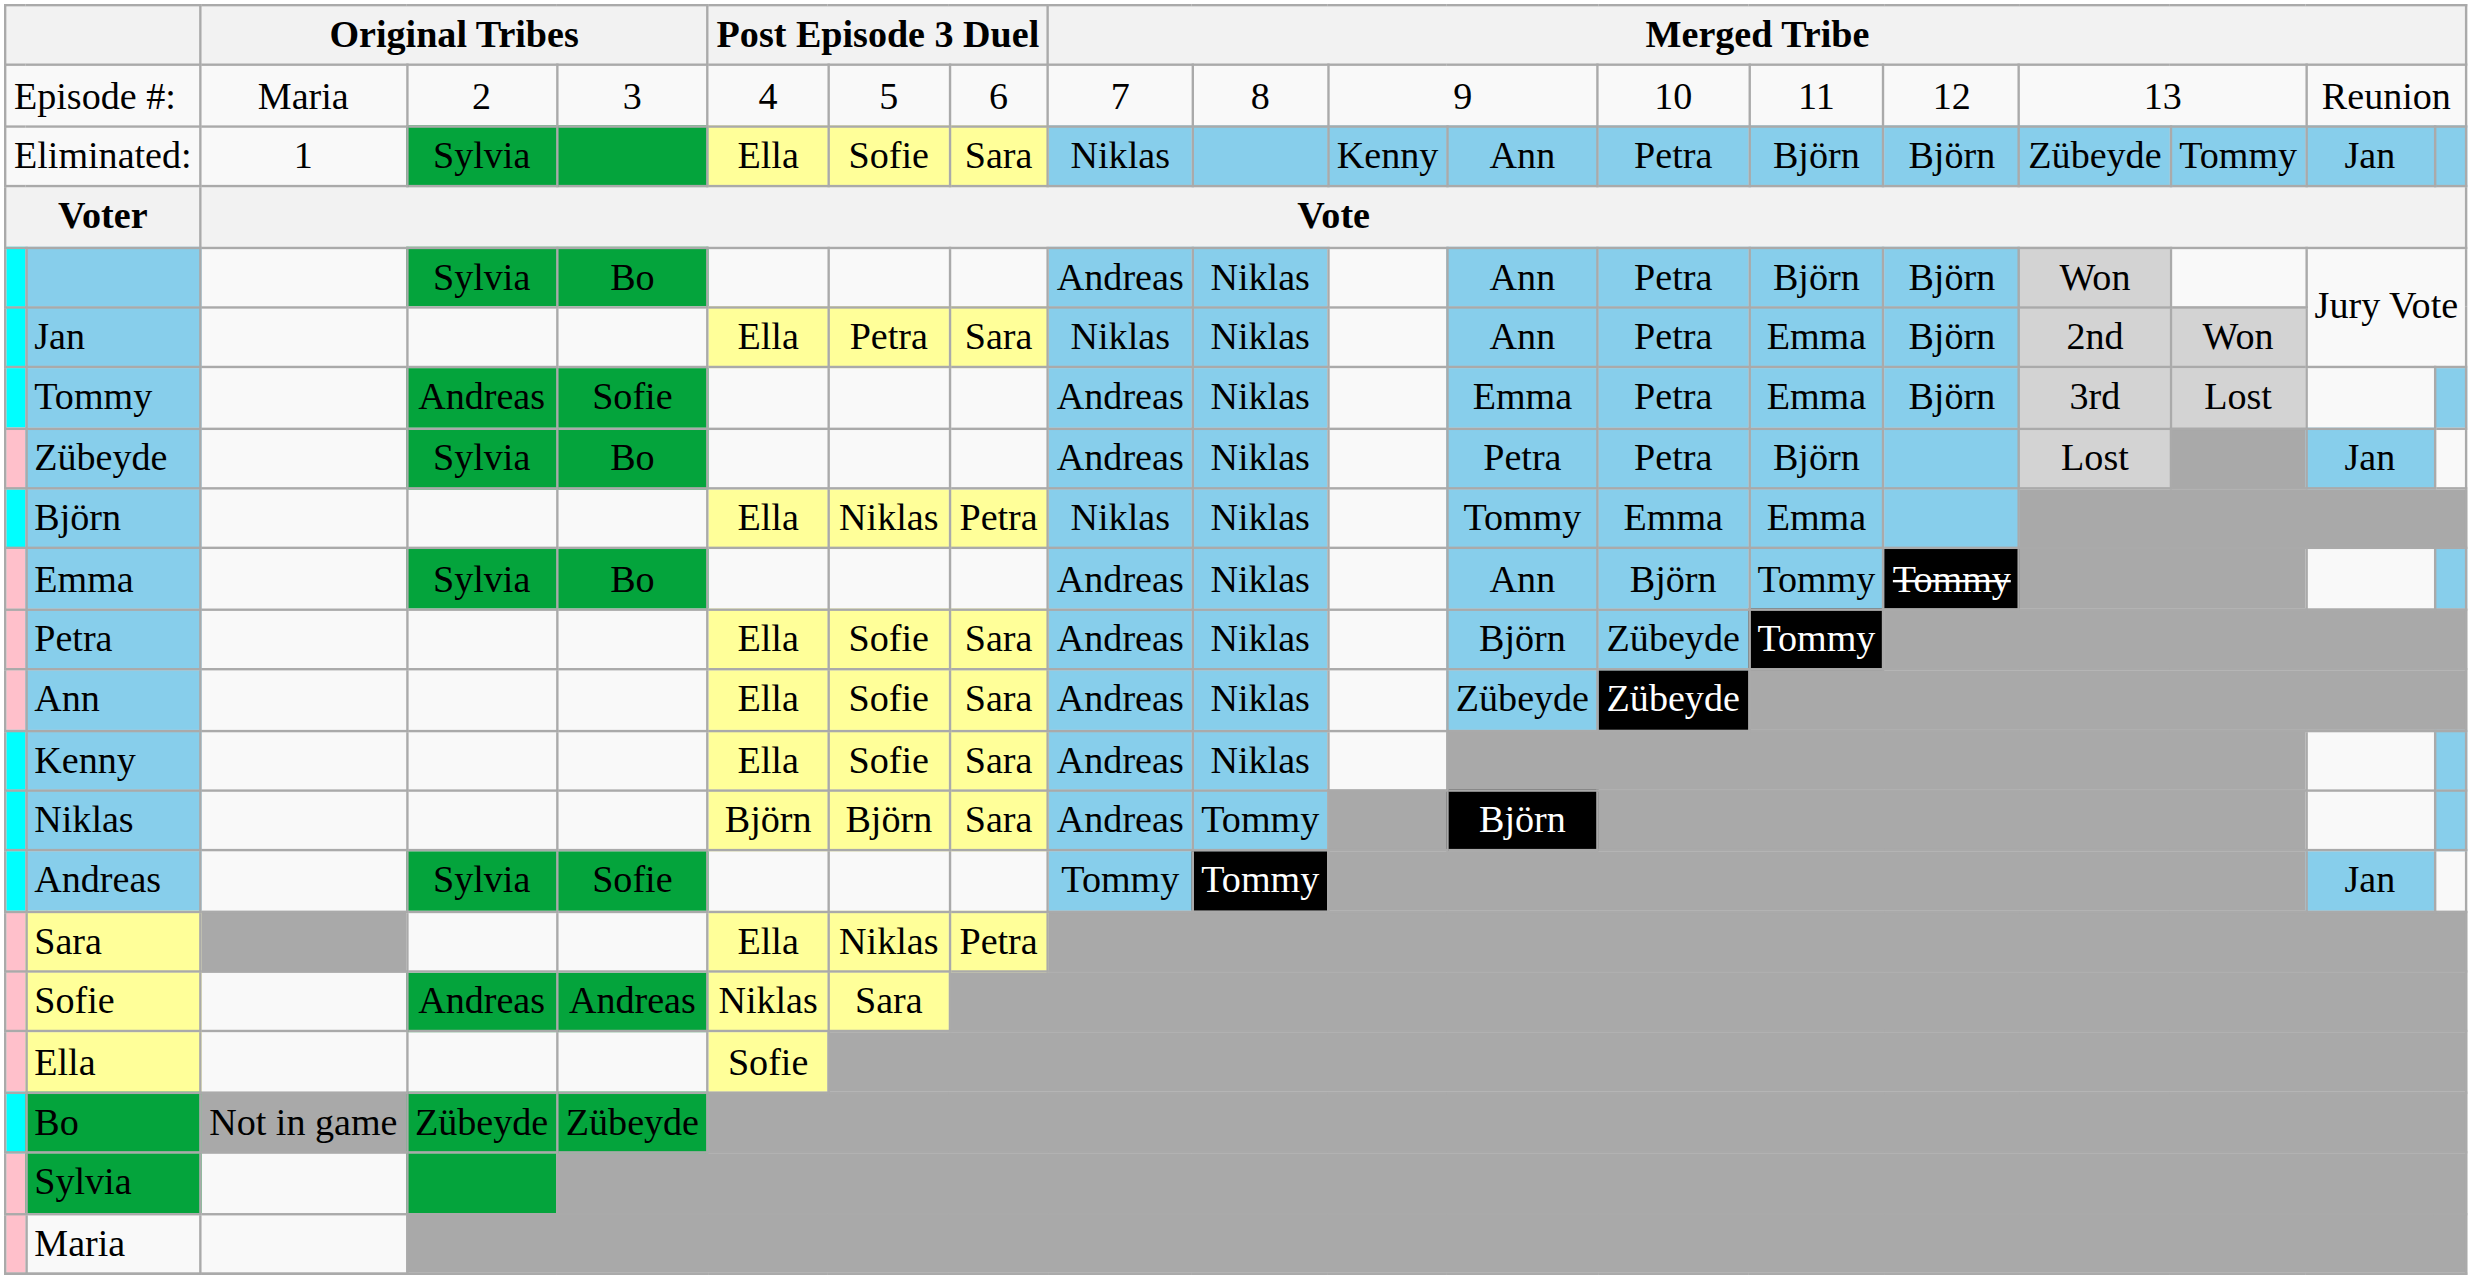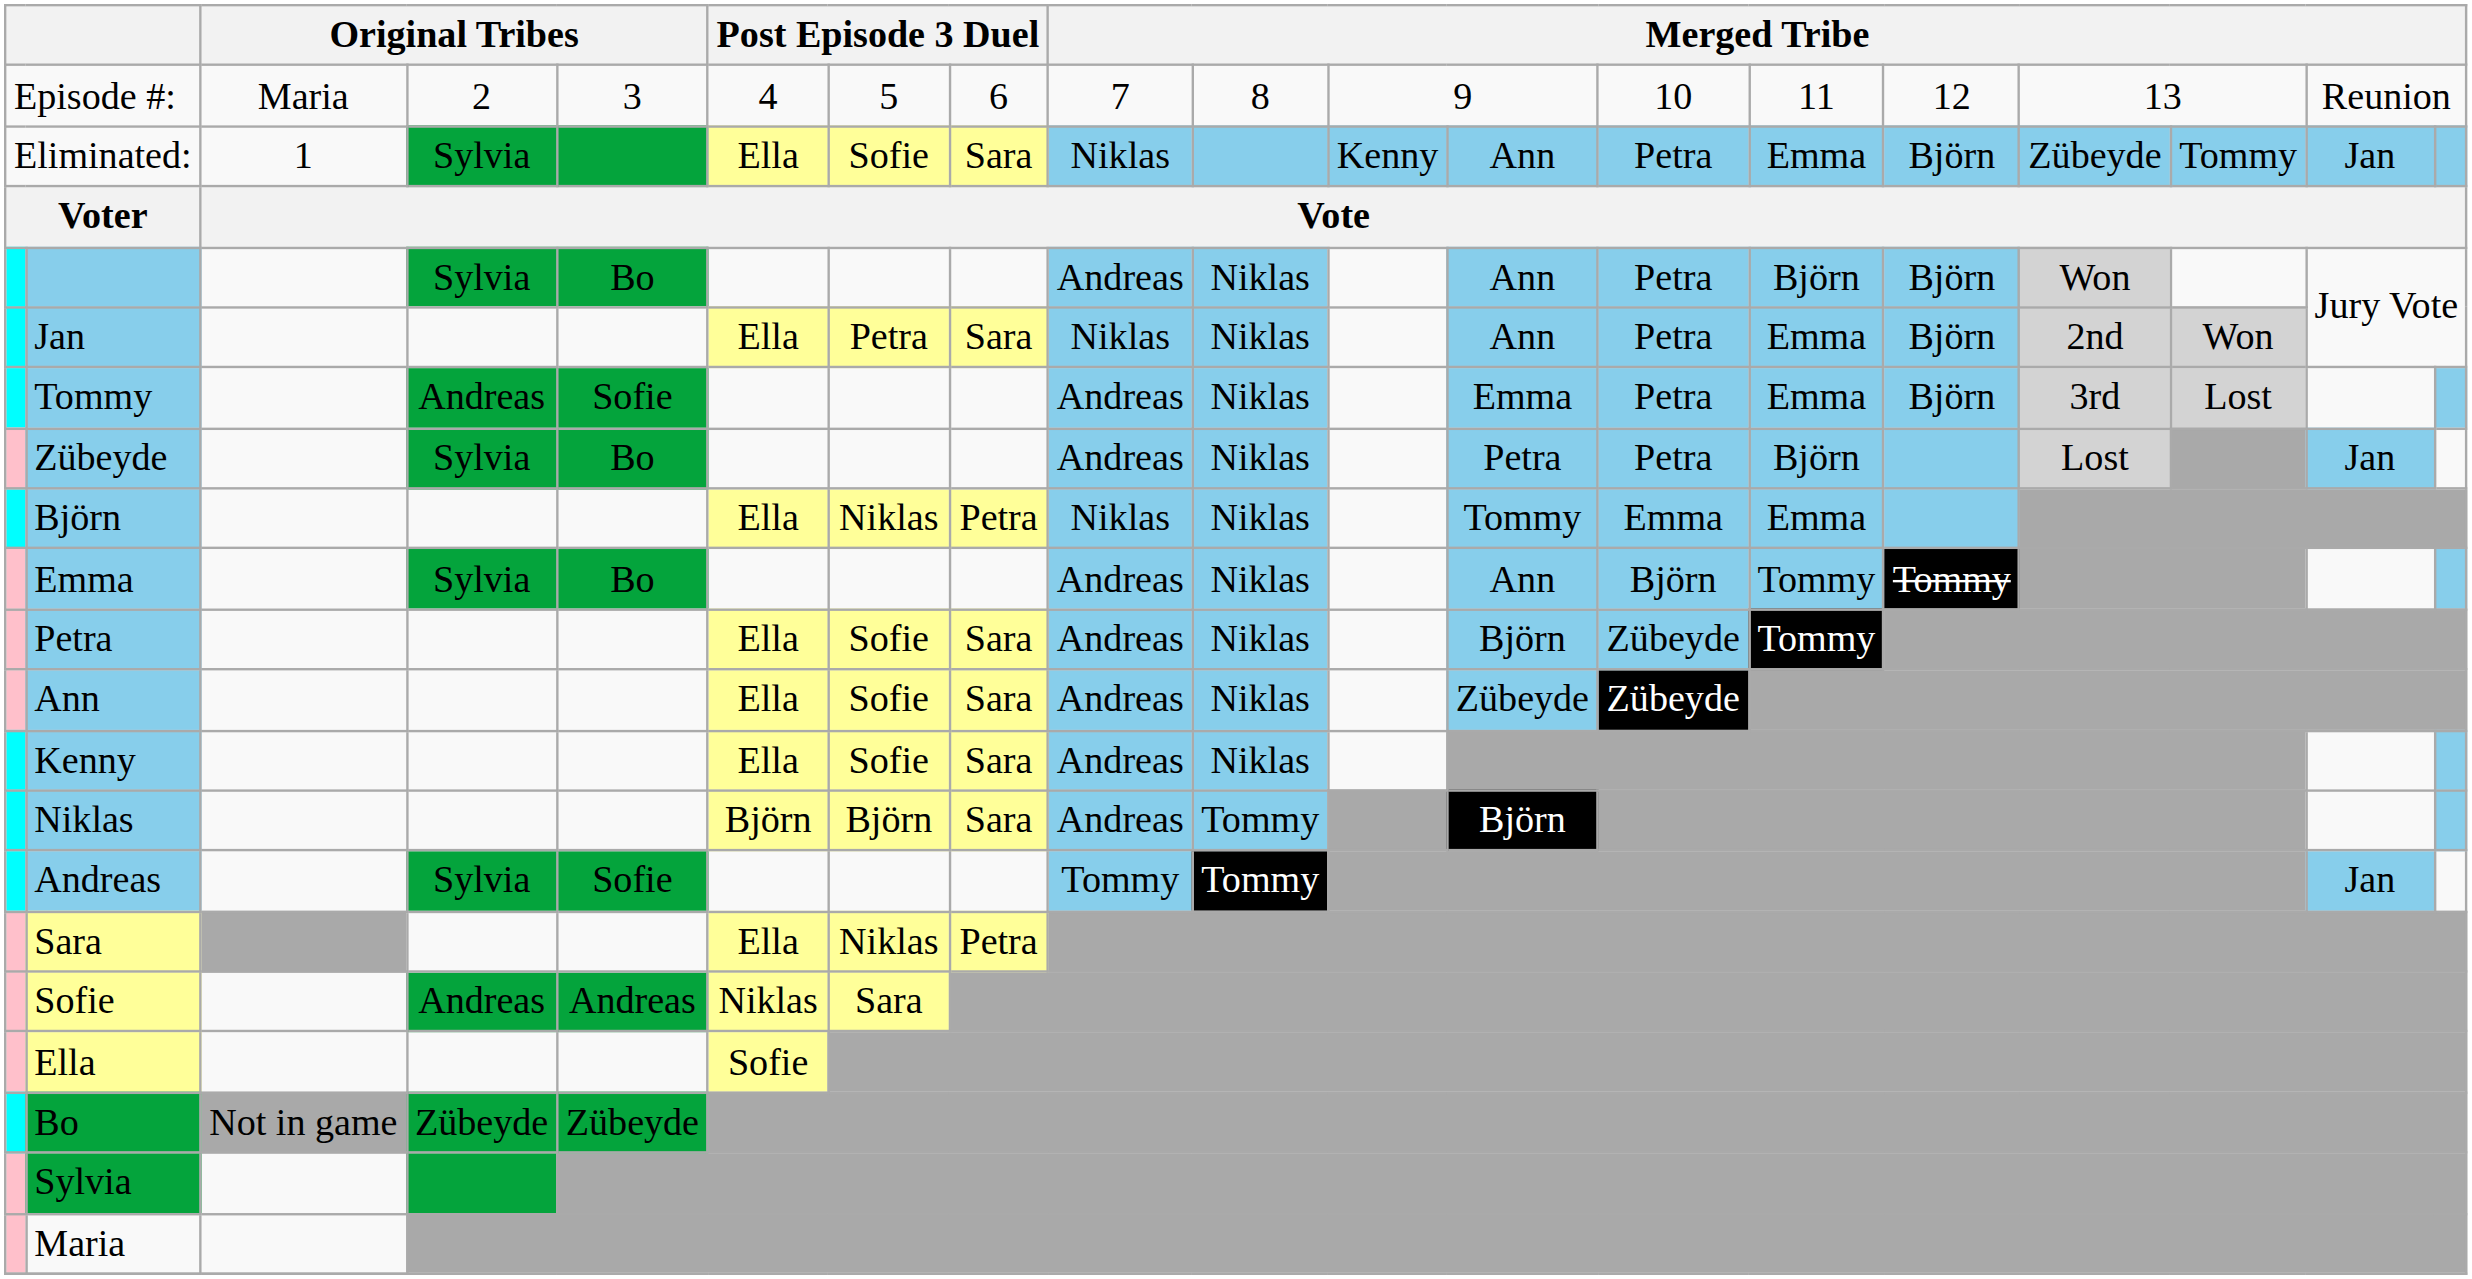 <table class="wikitable" style="text-align:center">
 <tr>
 <th colspan=2></th>
 <th colspan=3>Original Tribes</th>
 <th colspan=3>Post Episode 3 Duel</th>
 <th colspan=11>Merged Tribe</th>
 </tr>
 <tr>
 <td colspan=2 style="text-align:left">Episode #:</td>
 <td>Maria<br></td>
 <td>2</td>
 <td>3</td>
 <td>4</td>
 <td>5</td>
 <td colspan=1>6</td>
 <td>7</td>
 <td>8</td>
 <td colspan=2>9</td>
 <td>10</td>
 <td>11</td>
 <td>12</td>
 <td colspan=2>13</td>
 <td colspan=2>Reunion</td>
 </tr>
 <tr>
 <td colspan=2 style="text-align:left">Eliminated:</td>
 <td>1</td>
 <td style="background:#04a43c">Sylvia<br></td>
 <td style="background:#04a43c"><br></td>
 <td style="background:#FFFF99">Ella<br></td>
 <td style="background:#FFFF99">Sofie<br></td>
 <td style="background:#FFFF99">Sara<br></td>
 <td style="background:skyblue">Niklas</td>
 <td style="background:skyblue"><br></td>
 <td style="background:skyblue">Kenny<br></td>
 <td style="background:skyblue">Ann<br></td>
 <td style="background:skyblue">Petra<br></td>
-<td style="background:skyblue">Björn</td>
+<td style="background:skyblue">Emma<br></td>
 <td style="background:skyblue">Björn<br></td>
 <td style="background:skyblue">Zübeyde<br></td>
 <td style="background:skyblue">Tommy<br></td>
 <td style="background:skyblue">Jan<br></td>
 <td style="background:skyblue"><br></td>
 </tr>
 <tr>
 <th colspan=2>Voter</th>
 <th colspan=17>Vote</th>
 </tr>
 <tr>
 <td style="background:cyan"></td>
 <td style="text-align:left; background:skyblue"></td>
 <td></td>
 <td style="background:#04a43c">Sylvia</td>
 <td style="background:#04a43c">Bo</td>
 <td></td>
 <td></td>
 <td></td>
 <td style="background:skyblue">Andreas</td>
 <td style="background:skyblue">Niklas</td>
 <td></td>
 <td style="background:skyblue">Ann</td>
 <td style="background:skyblue">Petra</td>
 <td style="background:skyblue">Björn</td>
 <td style="background:skyblue">Björn</td>
 <td bgcolor="lightgray">Won</td>
 <td></td>
 <td colspan=2 rowspan=2>Jury Vote</td>
 </tr>
 <tr>
 <td style="background:cyan"></td>
 <td style="text-align:left; background:skyblue">Jan</td>
 <td></td>
 <td></td>
 <td></td>
 <td style="background:#FFFF99">Ella</td>
 <td style="background:#FFFF99">Petra</td>
 <td style="background:#FFFF99">Sara</td>
 <td style="background:skyblue">Niklas</td>
 <td style="background:skyblue">Niklas</td>
 <td></td>
 <td style="background:skyblue">Ann</td>
 <td style="background:skyblue">Petra</td>
 <td style="background:skyblue">Emma</td>
 <td style="background:skyblue">Björn</td>
 <td bgcolor="lightgray">2nd</td>
 <td bgcolor="lightgray">Won</td>
 </tr>
 <tr>
 <td style="background:cyan"></td>
 <td style="text-align:left; background:skyblue">Tommy</td>
 <td></td>
 <td style="background:#04a43c">Andreas</td>
 <td style="background:#04a43c">Sofie</td>
 <td></td>
 <td></td>
 <td></td>
 <td style="background:skyblue">Andreas</td>
 <td style="background:skyblue">Niklas</td>
 <td></td>
 <td style="background:skyblue">Emma</td>
 <td style="background:skyblue">Petra</td>
 <td style="background:skyblue">Emma</td>
 <td style="background:skyblue">Björn</td>
 <td bgcolor="lightgray">3rd</td>
 <td bgcolor="lightgray">Lost</td>
 <td></td>
 <td style="background:skyblue"></td>
 </tr>
 <tr>
 <td style="background:pink"></td>
 <td style="text-align:left; background:skyblue">Zübeyde</td>
 <td></td>
 <td style="background:#04a43c">Sylvia</td>
 <td style="background:#04a43c">Bo</td>
 <td></td>
 <td></td>
 <td></td>
 <td style="background:skyblue">Andreas</td>
 <td style="background:skyblue">Niklas</td>
 <td></td>
 <td style="background:skyblue">Petra</td>
 <td style="background:skyblue">Petra</td>
 <td style="background:skyblue">Björn</td>
 <td style="background:skyblue"></td>
 <td bgcolor="lightgray">Lost</td>
 <td bgcolor="darkgray"></td>
 <td style="background:skyblue">Jan</td>
 <td></td>
 </tr>
 <tr>
 <td style="background:cyan"></td>
 <td style="text-align:left; background:skyblue">Björn</td>
 <td></td>
 <td></td>
 <td></td>
 <td style="background:#FFFF99">Ella</td>
 <td style="background:#FFFF99">Niklas</td>
 <td style="background:#FFFF99">Petra</td>
 <td style="background:skyblue">Niklas</td>
 <td style="background:skyblue">Niklas</td>
 <td></td>
 <td style="background:skyblue">Tommy</td>
 <td style="background:skyblue">Emma</td>
 <td style="background:skyblue">Emma</td>
 <td style="background:skyblue"></td>
 <td style="background:darkgray" colspan=4></td>
 </tr>
 <tr>
 <td style="background:pink"></td>
 <td style="text-align:left; background:skyblue">Emma</td>
 <td></td>
 <td style="background:#04a43c">Sylvia</td>
 <td style="background:#04a43c">Bo</td>
 <td></td>
 <td></td>
 <td></td>
 <td style="background:skyblue">Andreas</td>
 <td style="background:skyblue">Niklas</td>
 <td></td>
 <td style="background:skyblue">Ann</td>
 <td style="background:skyblue">Björn</td>
 <td style="background:skyblue">Tommy</td>
 <td style="background:black; color:white"><s>Tommy</s></td>
 <td style="background:darkgray" colspan=2></td>
 <td></td>
 <td style="background:skyblue"></td>
 </tr>
 <tr>
 <td style="background:pink"></td>
 <td style="text-align:left; background:skyblue">Petra</td>
 <td></td>
 <td></td>
 <td></td>
 <td style="background:#FFFF99">Ella</td>
 <td style="background:#FFFF99">Sofie</td>
 <td style="background:#FFFF99">Sara</td>
 <td style="background:skyblue">Andreas</td>
 <td style="background:skyblue">Niklas</td>
 <td></td>
 <td style="background:skyblue">Björn</td>
 <td style="background:skyblue">Zübeyde</td>
 <td style="background:black; color:white;">Tommy</td>
 <td style="background:darkgray" colspan=5></td>
 </tr>
 <tr>
 <td style="background:pink"></td>
 <td style="text-align:left; background:skyblue">Ann</td>
 <td></td>
 <td></td>
 <td></td>
 <td style="background:#FFFF99">Ella</td>
 <td style="background:#FFFF99">Sofie</td>
 <td style="background:#FFFF99">Sara</td>
 <td style="background:skyblue">Andreas</td>
 <td style="background:skyblue">Niklas</td>
 <td></td>
 <td style="background:skyblue">Zübeyde</td>
 <td style="background:black; color:white;">Zübeyde</td>
 <td style="background:darkgray" colspan=6></td>
 </tr>
 <tr>
 <td style="background:cyan"></td>
 <td style="text-align:left; background:skyblue">Kenny</td>
 <td></td>
 <td></td>
 <td></td>
 <td style="background:#FFFF99">Ella</td>
 <td style="background:#FFFF99">Sofie</td>
 <td style="background:#FFFF99">Sara</td>
 <td style="background:skyblue">Andreas</td>
 <td style="background:skyblue">Niklas</td>
 <td></td>
 <td style="background:darkgray" colspan=6></td>
 <td></td>
 <td style="background:skyblue"></td>
 </tr>
 <tr>
 <td style="background:cyan"></td>
 <td style="text-align:left; background:skyblue">Niklas</td>
 <td></td>
 <td></td>
 <td></td>
 <td style="background:#FFFF99">Björn</td>
 <td style="background:#FFFF99">Björn</td>
 <td style="background:#FFFF99">Sara</td>
 <td style="background:skyblue">Andreas</td>
 <td style="background:skyblue">Tommy</td>
 <td style="background:darkgray" colspan=1></td>
 <td style="background:black; color:white;">Björn</td>
 <td style="background:darkgray" colspan=5></td>
 <td></td>
 <td style="background:skyblue"></td>
 </tr>
 <tr>
 <td style="background:cyan"></td>
 <td style="text-align:left; background:skyblue">Andreas</td>
 <td></td>
 <td style="background:#04a43c">Sylvia</td>
 <td style="background:#04a43c">Sofie</td>
 <td></td>
 <td></td>
 <td></td>
 <td style="background:skyblue">Tommy</td>
 <td style="background:black; color:white;">Tommy</td>
 <td style="background:darkgray" colspan=7></td>
 <td style="background:skyblue">Jan</td>
 <td></td>
 </tr>
 <tr>
 <td style="background:pink"></td>
 <td style="text-align:left; background:#FFFF99">Sara</td>
 <td style="background:darkgray"></td>
 <td></td>
 <td></td>
 <td style="background:#FFFF99">Ella</td>
 <td style="background:#FFFF99">Niklas</td>
 <td style="background:#FFFF99">Petra</td>
 <td style="background:darkgray" colspan=11></td>
 </tr>
 <tr>
 <td style="background:pink"></td>
 <td style="text-align:left; background:#FFFF99">Sofie</td>
 <td></td>
 <td style="background:#04a43c">Andreas</td>
 <td style="background:#04a43c">Andreas</td>
 <td style="background:#FFFF99">Niklas</td>
 <td style="background:#FFFF99">Sara</td>
 <td style="background:darkgray" colspan=12></td>
 </tr>
 <tr>
 <td style="background:pink"></td>
 <td style="text-align:left; background:#FFFF99">Ella</td>
 <td></td>
 <td></td>
 <td></td>
 <td style="background:#FFFF99">Sofie</td>
 <td style="background:darkgray" colspan=13></td>
 </tr>
 <tr>
 <td style="background:cyan"></td>
 <td style="text-align:left; background:#04a43c">Bo</td>
 <td style="background:darkgray">Not in game</td>
 <td style="background:#04a43c">Zübeyde</td>
 <td style="background:#04a43c">Zübeyde</td>
 <td style="background:darkgray" colspan=14></td>
 </tr>
 <tr>
 <td style="background:pink"></td>
 <td style="text-align:left; background:#04a43c">Sylvia</td>
 <td></td>
 <td style="background:#04a43c"></td>
 <td style="background:darkgray" colspan=15></td>
 </tr>
 <tr>
 <td style="background:pink"></td>
 <td style="text-align:left">Maria</td>
 <td></td>
 <td style="background:darkgray" colspan=16></td>
 </tr>
 <tr>
 </tr>
 </table>
